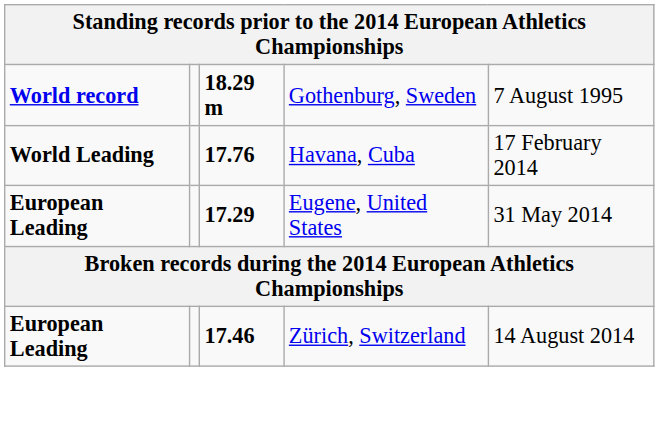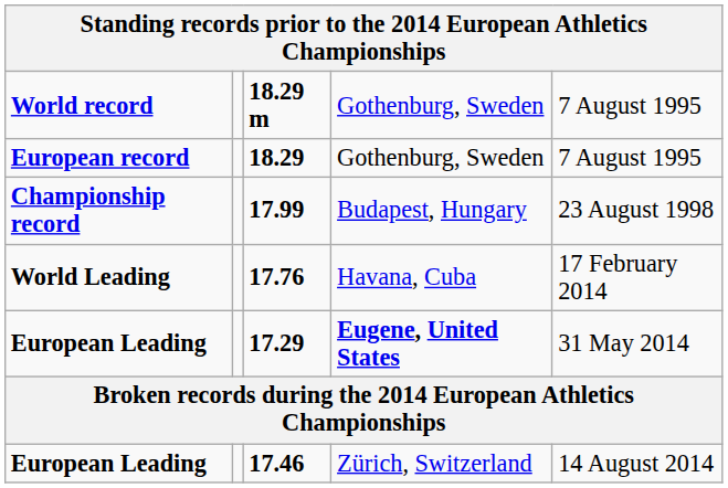 <table class="wikitable" width=75%>
 <tr>
 <th colspan="5">Standing records prior to the 2014 European Athletics Championships</th>
 </tr>
 <tr>
 <td><strong><a href='#'>World record</a></strong></td>
 <td></td>
 <td><strong>18.29 m</strong></td>
 <td><a href='#'>Gothenburg</a>, <a href='#'>Sweden</a></td>
 <td>7 August 1995</td>
 </tr>
 <tr>
+<td><strong><a href='#'>European record</a></strong></td>
+<td></td>
+<td><strong>18.29</strong></td>
+<td>Gothenburg, Sweden</td>
+<td>7 August 1995</td>
+</tr>
+<tr>
+<td><strong><a href='#'>Championship record</a></strong></td>
+<td></td>
+<td><strong>17.99</strong></td>
+<td><a href='#'>Budapest</a>, <a href='#'>Hungary</a></td>
+<td>23 August 1998</td>
+</tr>
+<tr>
 <td><strong>World Leading</strong></td>
 <td></td>
 <td><strong>17.76</strong></td>
 <td><a href='#'>Havana</a>, <a href='#'>Cuba</a></td>
 <td>17 February 2014</td>
 </tr>
 <tr>
 <td><strong>European Leading</strong></td>
 <td></td>
 <td><strong>17.29</strong></td>
-<td><a href='#'>Eugene</a>, <a href='#'>United States</a></td>
+<td><strong><a href='#'>Eugene</a>, <a href='#'>United States</a></strong></td>
 <td>31 May 2014</td>
 </tr>
 <tr>
 <th colspan="5">Broken records during the 2014 European Athletics Championships</th>
 </tr>
 <tr>
 <td><strong>European Leading</strong></td>
 <td></td>
 <td><strong>17.46</strong></td>
 <td><a href='#'>Zürich</a>, <a href='#'>Switzerland</a></td>
 <td>14 August 2014</td>
 </tr>
 </table>
